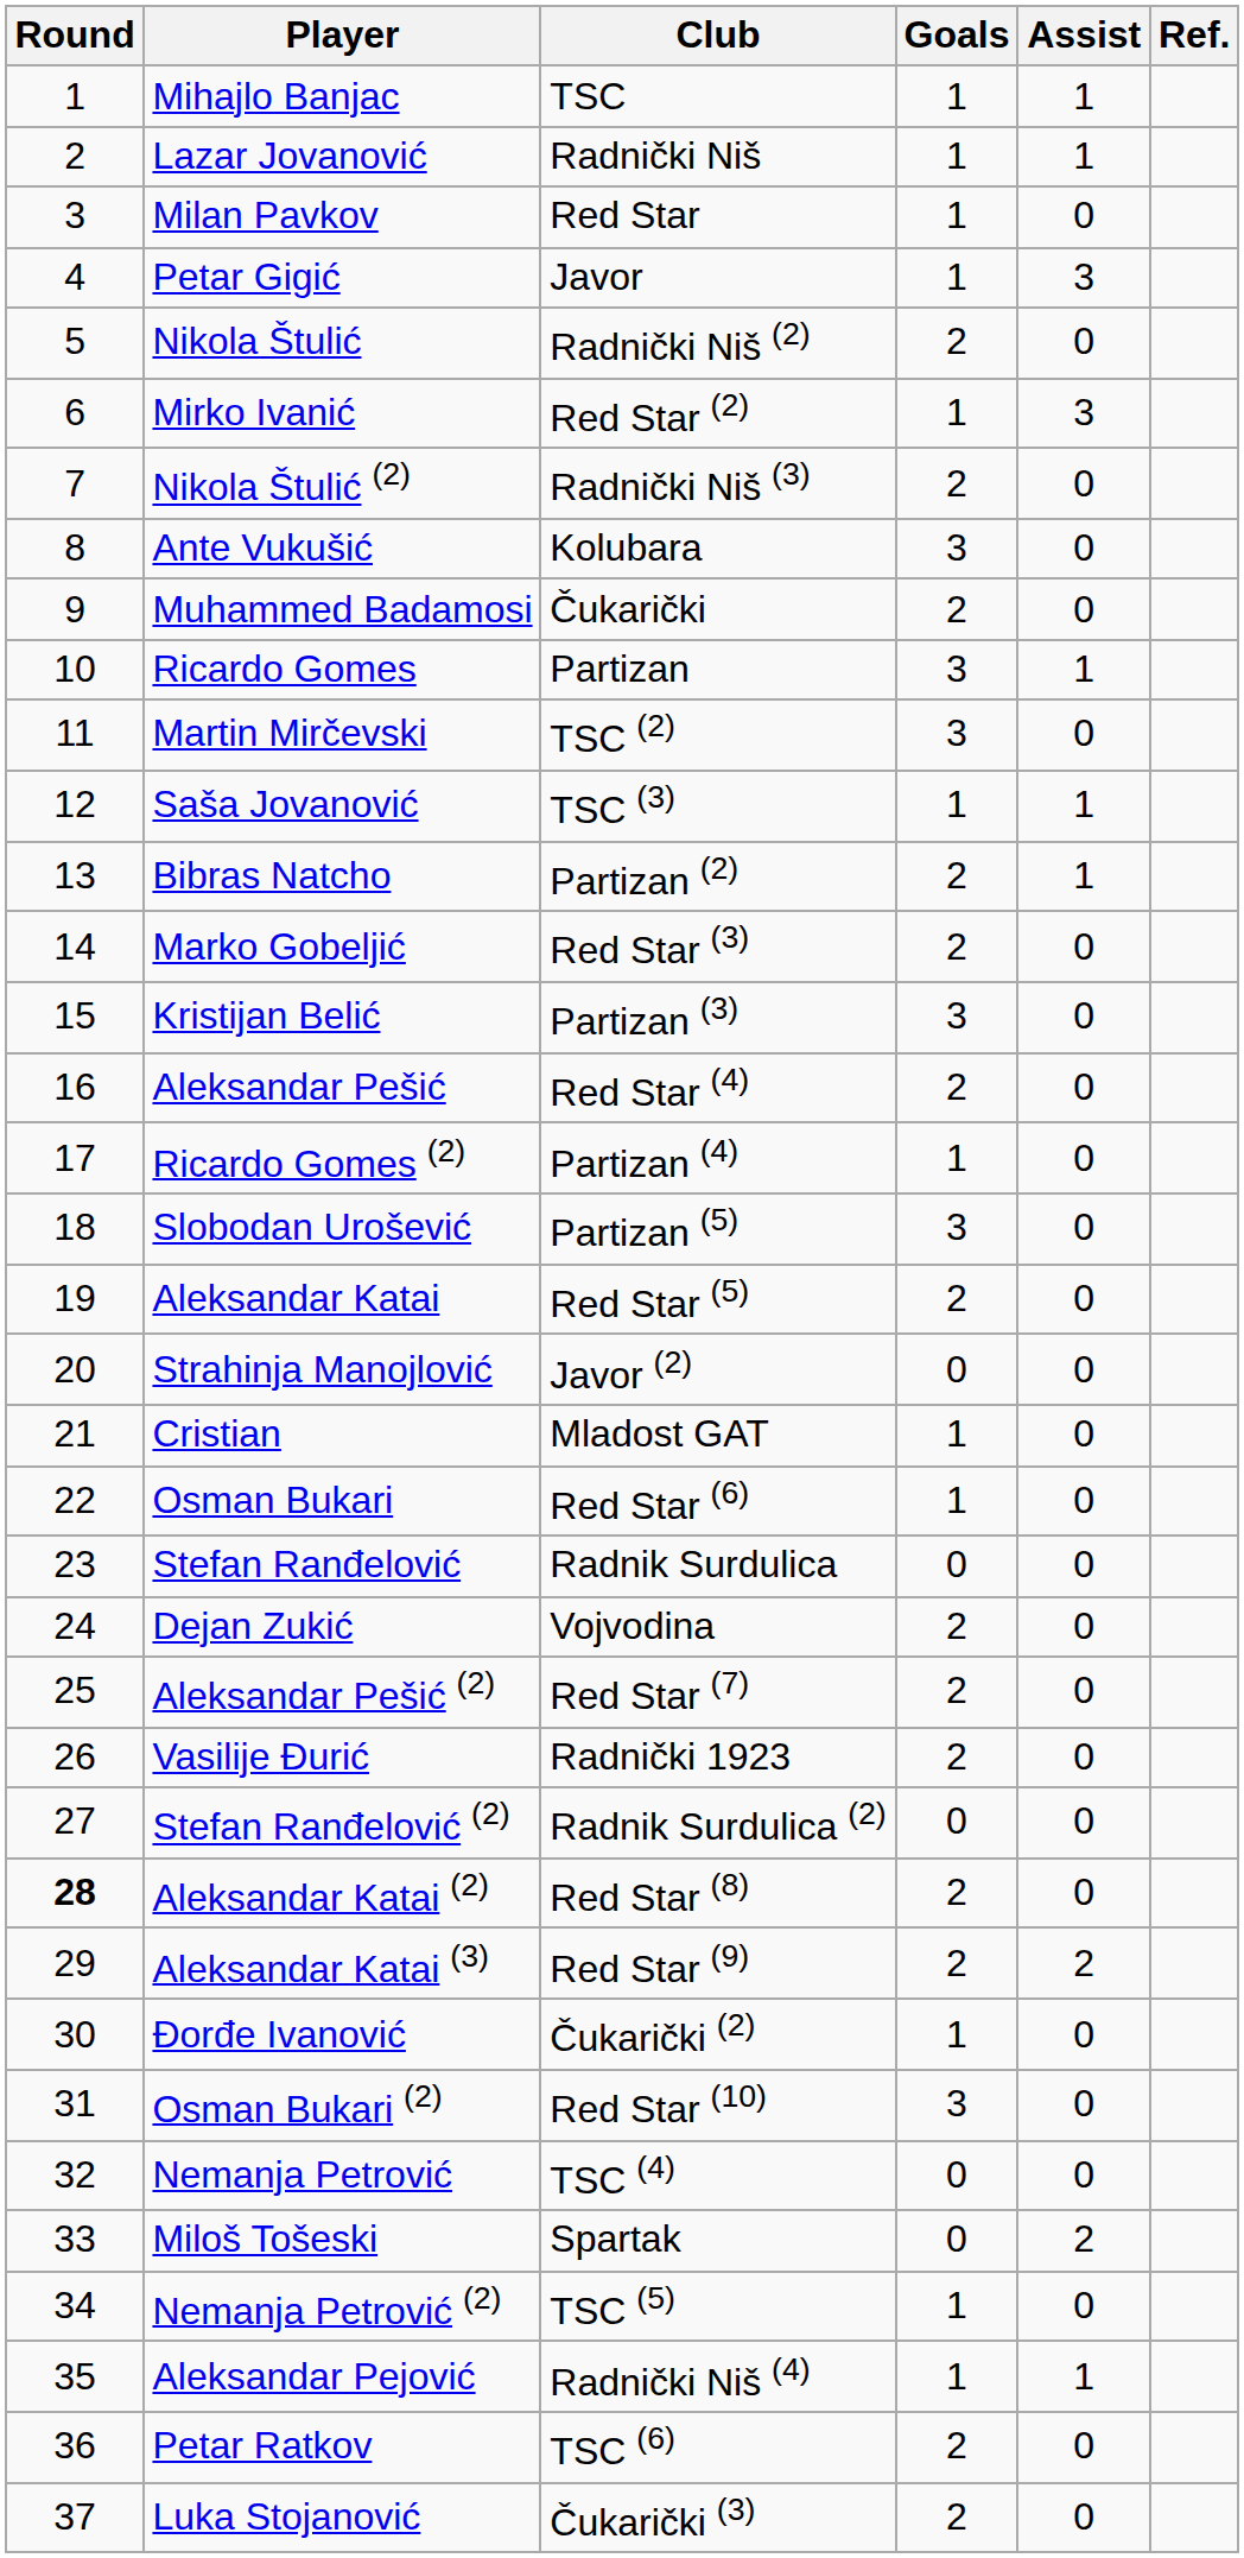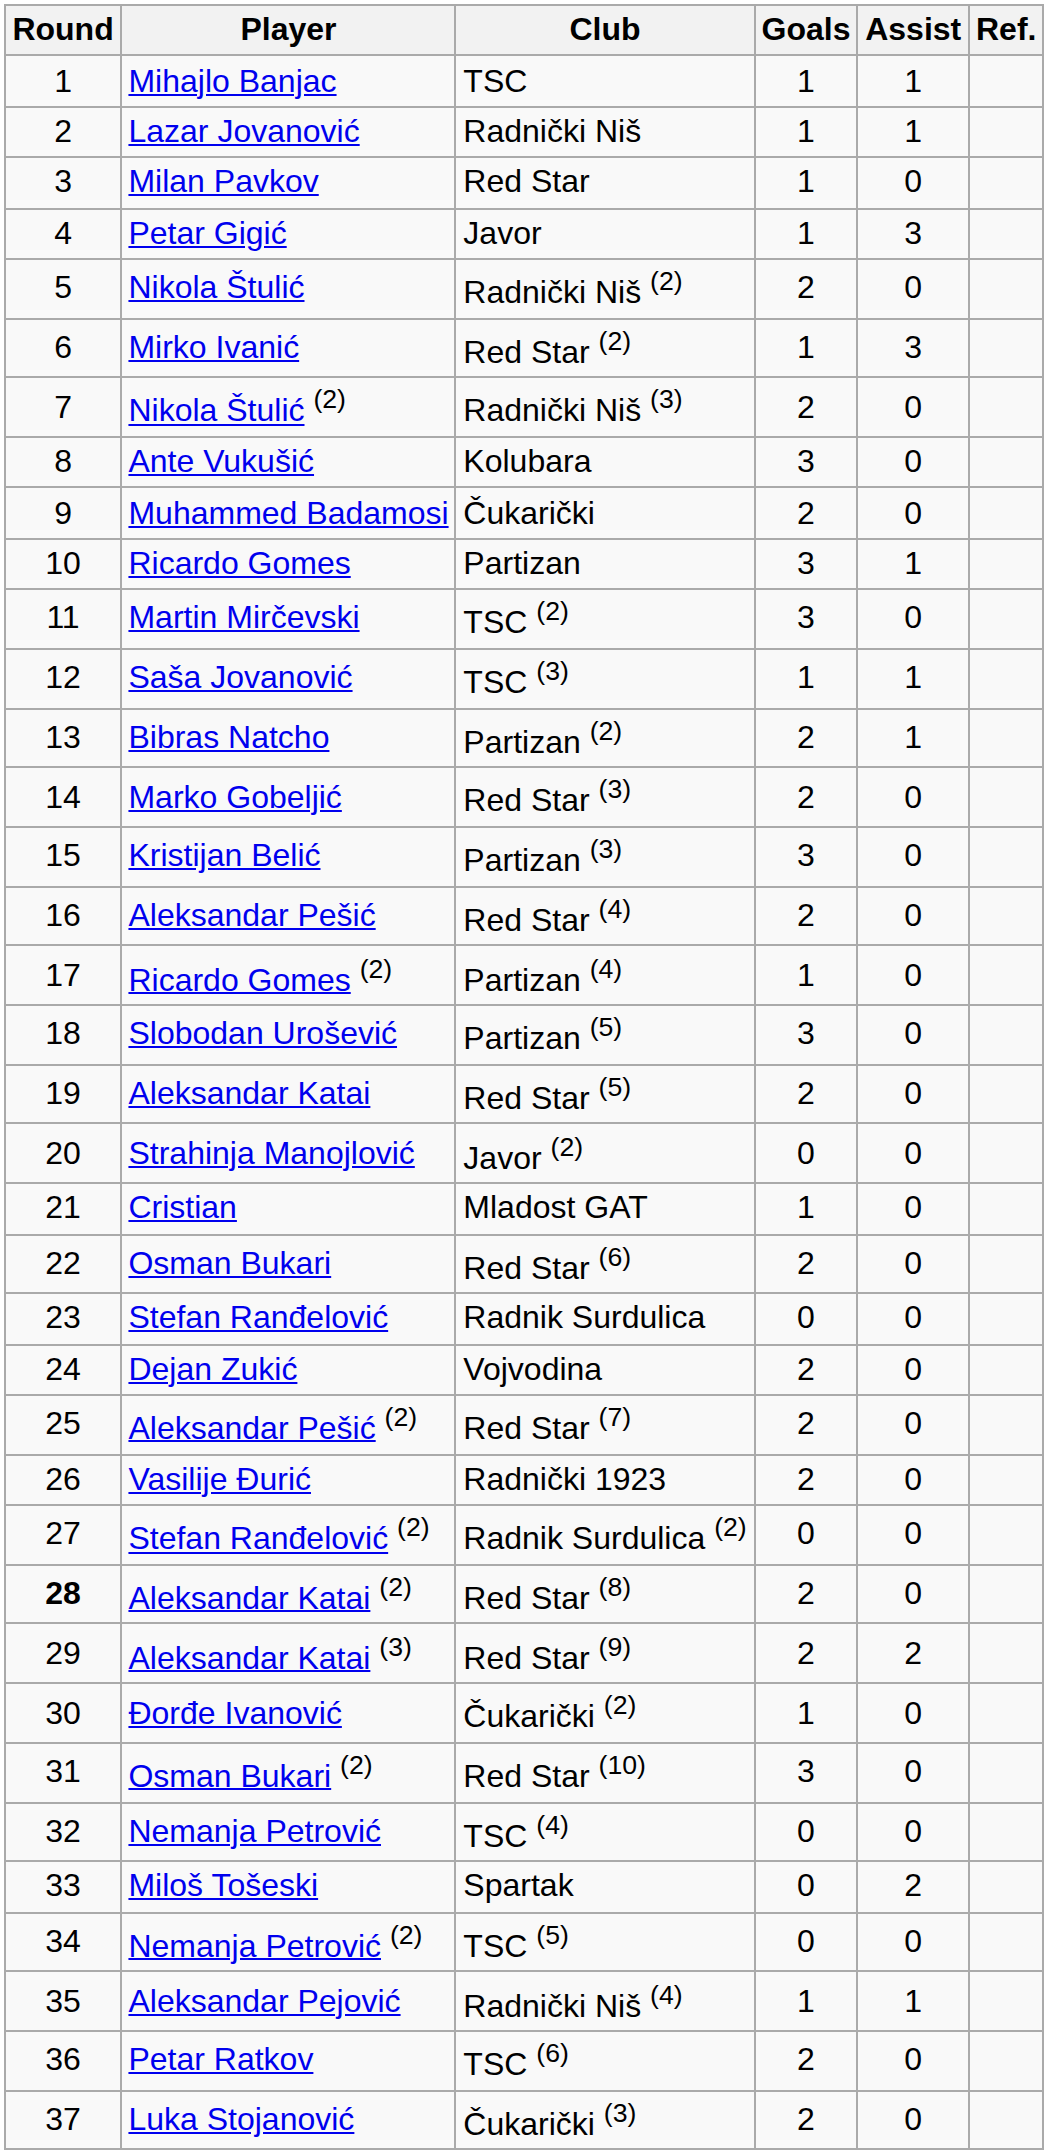 <table class="wikitable">
 <tr>
 <th>Round</th>
 <th>Player</th>
 <th>Club</th>
 <th>Goals</th>
 <th>Assist</th>
 <th small>Ref.</th>
 </tr>
 <tr>
 <td style="text-align:center">1</td>
 <td> <a href='#'>Mihajlo Banjac</a></td>
 <td>TSC</td>
 <td style="text-align:center">1</td>
 <td style="text-align:center">1</td>
 <td style="text-align:center"></td>
 </tr>
 <tr>
 <td style="text-align:center">2</td>
 <td> <a href='#'>Lazar Jovanović</a></td>
 <td>Radnički Niš</td>
 <td style="text-align:center">1</td>
 <td style="text-align:center">1</td>
 <td style="text-align:center"></td>
 </tr>
 <tr>
 <td style="text-align:center">3</td>
 <td> <a href='#'>Milan Pavkov</a></td>
 <td>Red Star</td>
 <td style="text-align:center">1</td>
 <td style="text-align:center">0</td>
 <td style="text-align:center"></td>
 </tr>
 <tr>
 <td style="text-align:center">4</td>
 <td> <a href='#'>Petar Gigić</a></td>
 <td>Javor</td>
 <td style="text-align:center">1</td>
 <td style="text-align:center">3</td>
 <td style="text-align:center"></td>
 </tr>
 <tr>
 <td style="text-align:center">5</td>
 <td> <a href='#'>Nikola Štulić</a></td>
 <td>Radnički Niš <sup>(2)</sup></td>
 <td style="text-align:center">2</td>
 <td style="text-align:center">0</td>
 <td style="text-align:center"></td>
 </tr>
 <tr>
 <td style="text-align:center">6</td>
 <td> <a href='#'>Mirko Ivanić</a></td>
 <td>Red Star <sup>(2)</sup></td>
 <td style="text-align:center">1</td>
 <td style="text-align:center">3</td>
 <td style="text-align:center"></td>
 </tr>
 <tr>
 <td style="text-align:center">7</td>
 <td> <a href='#'>Nikola Štulić</a> <sup>(2)</sup></td>
 <td>Radnički Niš <sup>(3)</sup></td>
 <td style="text-align:center">2</td>
 <td style="text-align:center">0</td>
 <td style="text-align:center"></td>
 </tr>
 <tr>
 <td style="text-align:center">8</td>
 <td> <a href='#'>Ante Vukušić</a></td>
 <td>Kolubara</td>
 <td style="text-align:center">3</td>
 <td style="text-align:center">0</td>
 <td style="text-align:center"></td>
 </tr>
 <tr>
 <td style="text-align:center">9</td>
 <td> <a href='#'>Muhammed Badamosi</a></td>
 <td>Čukarički</td>
 <td style="text-align:center">2</td>
 <td style="text-align:center">0</td>
 <td style="text-align:center"></td>
 </tr>
 <tr>
 <td style="text-align:center">10</td>
 <td> <a href='#'>Ricardo Gomes</a></td>
 <td>Partizan</td>
 <td style="text-align:center">3</td>
 <td style="text-align:center">1</td>
 <td style="text-align:center"></td>
 </tr>
 <tr>
 <td style="text-align:center">11</td>
 <td> <a href='#'>Martin Mirčevski</a></td>
 <td>TSC <sup>(2)</sup></td>
 <td style="text-align:center">3</td>
 <td style="text-align:center">0</td>
 <td style="text-align:center"></td>
 </tr>
 <tr>
 <td style="text-align:center">12</td>
 <td> <a href='#'>Saša Jovanović</a></td>
 <td>TSC <sup>(3)</sup></td>
 <td style="text-align:center">1</td>
 <td style="text-align:center">1</td>
 <td style="text-align:center"></td>
 </tr>
 <tr>
 <td style="text-align:center">13</td>
 <td> <a href='#'>Bibras Natcho</a></td>
 <td>Partizan <sup>(2)</sup></td>
 <td style="text-align:center">2</td>
 <td style="text-align:center">1</td>
 <td style="text-align:center"></td>
 </tr>
 <tr>
 <td style="text-align:center">14</td>
 <td> <a href='#'>Marko Gobeljić</a></td>
 <td>Red Star <sup>(3)</sup></td>
 <td style="text-align:center">2</td>
 <td style="text-align:center">0</td>
 <td style="text-align:center"></td>
 </tr>
 <tr>
 <td style="text-align:center">15</td>
 <td> <a href='#'>Kristijan Belić</a></td>
 <td>Partizan <sup>(3)</sup></td>
 <td style="text-align:center">3</td>
 <td style="text-align:center">0</td>
 <td style="text-align:center"></td>
 </tr>
 <tr>
 <td style="text-align:center">16</td>
 <td> <a href='#'>Aleksandar Pešić</a></td>
 <td>Red Star <sup>(4)</sup></td>
 <td style="text-align:center">2</td>
 <td style="text-align:center">0</td>
 <td style="text-align:center"></td>
 </tr>
 <tr>
 <td style="text-align:center">17</td>
 <td> <a href='#'>Ricardo Gomes</a> <sup>(2)</sup></td>
 <td>Partizan <sup>(4)</sup></td>
 <td style="text-align:center">1</td>
 <td style="text-align:center">0</td>
 <td style="text-align:center"></td>
 </tr>
 <tr>
 <td style="text-align:center">18</td>
 <td> <a href='#'>Slobodan Urošević</a></td>
 <td>Partizan <sup>(5)</sup></td>
 <td style="text-align:center">3</td>
 <td style="text-align:center">0</td>
 <td style="text-align:center"></td>
 </tr>
 <tr>
 <td style="text-align:center">19</td>
 <td> <a href='#'>Aleksandar Katai</a></td>
 <td>Red Star <sup>(5)</sup></td>
 <td style="text-align:center">2</td>
 <td style="text-align:center">0</td>
 <td style="text-align:center"></td>
 </tr>
 <tr>
 <td style="text-align:center">20</td>
 <td> <a href='#'>Strahinja Manojlović</a></td>
 <td>Javor <sup>(2)</sup></td>
 <td style="text-align:center">0</td>
 <td style="text-align:center">0</td>
 <td style="text-align:center"></td>
 </tr>
 <tr>
 <td style="text-align:center">21</td>
 <td> <a href='#'>Cristian</a></td>
 <td>Mladost GAT</td>
 <td style="text-align:center">1</td>
 <td style="text-align:center">0</td>
 <td style="text-align:center"></td>
 </tr>
 <tr>
 <td style="text-align:center">22</td>
 <td> <a href='#'>Osman Bukari</a></td>
 <td>Red Star <sup>(6)</sup></td>
-<td style="text-align:center">1</td>
+<td style="text-align:center">2</td>
 <td style="text-align:center">0</td>
 <td style="text-align:center"></td>
 </tr>
 <tr>
 <td style="text-align:center">23</td>
 <td> <a href='#'>Stefan Ranđelović</a></td>
 <td>Radnik Surdulica</td>
 <td style="text-align:center">0</td>
 <td style="text-align:center">0</td>
 <td style="text-align:center"></td>
 </tr>
 <tr>
 <td style="text-align:center">24</td>
 <td> <a href='#'>Dejan Zukić</a></td>
 <td>Vojvodina</td>
 <td style="text-align:center">2</td>
 <td style="text-align:center">0</td>
 <td style="text-align:center"></td>
 </tr>
 <tr>
 <td style="text-align:center">25</td>
 <td> <a href='#'>Aleksandar Pešić</a> <sup>(2)</sup></td>
 <td>Red Star <sup>(7)</sup></td>
 <td style="text-align:center">2</td>
 <td style="text-align:center">0</td>
 <td style="text-align:center"></td>
 </tr>
 <tr>
 <td style="text-align:center">26</td>
 <td> <a href='#'>Vasilije Đurić</a></td>
 <td>Radnički 1923</td>
 <td style="text-align:center">2</td>
 <td style="text-align:center">0</td>
 <td style="text-align:center"></td>
 </tr>
 <tr>
 <td style="text-align:center">27</td>
 <td> <a href='#'>Stefan Ranđelović</a> <sup>(2)</sup></td>
 <td>Radnik Surdulica <sup>(2)</sup></td>
 <td style="text-align:center">0</td>
 <td style="text-align:center">0</td>
 <td style="text-align:center"></td>
 </tr>
 <tr>
 <td style="text-align:center"><strong>28</strong></td>
 <td> <a href='#'>Aleksandar Katai</a> <sup>(2)</sup></td>
 <td>Red Star <sup>(8)</sup></td>
 <td style="text-align:center">2</td>
 <td style="text-align:center">0</td>
 <td style="text-align:center"></td>
 </tr>
 <tr>
 <td style="text-align:center">29</td>
 <td> <a href='#'>Aleksandar Katai</a> <sup>(3)</sup></td>
 <td>Red Star <sup>(9)</sup></td>
 <td style="text-align:center">2</td>
 <td style="text-align:center">2</td>
 <td style="text-align:center"></td>
 </tr>
 <tr>
 <td style="text-align:center">30</td>
 <td> <a href='#'>Đorđe Ivanović</a></td>
 <td>Čukarički <sup>(2)</sup></td>
 <td style="text-align:center">1</td>
 <td style="text-align:center">0</td>
 <td style="text-align:center"></td>
 </tr>
 <tr>
 <td style="text-align:center">31</td>
 <td> <a href='#'>Osman Bukari</a> <sup>(2)</sup></td>
 <td>Red Star <sup>(10)</sup></td>
 <td style="text-align:center">3</td>
 <td style="text-align:center">0</td>
 <td style="text-align:center"></td>
 </tr>
 <tr>
 <td style="text-align:center">32</td>
 <td> <a href='#'>Nemanja Petrović</a></td>
 <td>TSC <sup>(4)</sup></td>
 <td style="text-align:center">0</td>
 <td style="text-align:center">0</td>
 <td style="text-align:center"></td>
 </tr>
 <tr>
 <td style="text-align:center">33</td>
 <td> <a href='#'>Miloš Tošeski</a></td>
 <td>Spartak</td>
 <td style="text-align:center">0</td>
 <td style="text-align:center">2</td>
 <td style="text-align:center"></td>
 </tr>
 <tr>
 <td style="text-align:center">34</td>
 <td> <a href='#'>Nemanja Petrović</a> <sup>(2)</sup></td>
 <td>TSC <sup>(5)</sup></td>
-<td style="text-align:center">1</td>
+<td style="text-align:center">0</td>
 <td style="text-align:center">0</td>
 <td style="text-align:center"></td>
 </tr>
 <tr>
 <td style="text-align:center">35</td>
 <td> <a href='#'>Aleksandar Pejović</a></td>
 <td>Radnički Niš <sup>(4)</sup></td>
 <td style="text-align:center">1</td>
 <td style="text-align:center">1</td>
 <td style="text-align:center"></td>
 </tr>
 <tr>
 <td style="text-align:center">36</td>
 <td> <a href='#'>Petar Ratkov</a></td>
 <td>TSC <sup>(6)</sup></td>
 <td style="text-align:center">2</td>
 <td style="text-align:center">0</td>
 <td style="text-align:center"></td>
 </tr>
 <tr>
 <td style="text-align:center">37</td>
 <td> <a href='#'>Luka Stojanović</a></td>
 <td>Čukarički <sup>(3)</sup></td>
 <td style="text-align:center">2</td>
 <td style="text-align:center">0</td>
 <td style="text-align:center"></td>
 </tr>
 <tr>
 </tr>
 </table>
